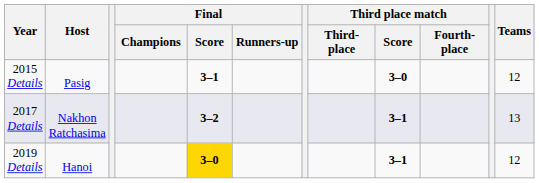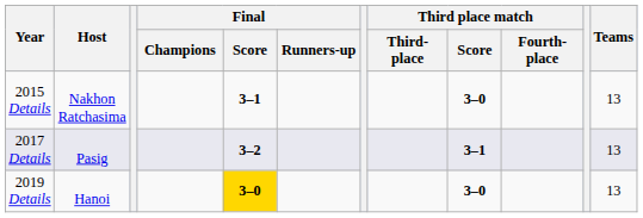 <table class="wikitable" style="font-size:90%; width: 100%; text-align: center;">
 <tr bgcolor=#c1d8ff>
 <th rowspan=2 width=6%>Year</th>
 <th rowspan=2 width=12%>Host</th>
 <th width=1% rowspan=5 bgcolor=ffffff></th>
 <th colspan=3>Final</th>
 <th width=1% rowspan=5 bgcolor=ffffff></th>
 <th colspan=3>Third place match</th>
 <th width=1% rowspan=5 bgcolor=#ffffff></th>
 <th rowspan=2 width=5%>Teams</th>
 </tr>
 <tr bgcolor=#efefef>
 <th width=14%>Champions</th>
 <th width=9%>Score</th>
 <th width=14%>Runners-up</th>
 <th width=14%>Third-place</th>
 <th width=9%>Score</th>
 <th width=14%>Fourth-place</th>
 </tr>
 <tr>
 <td>2015<br><em><a href='#'>Details</a></em></td>
-<td><br><a href='#'>Pasig</a></td>
+<td><br><a href='#'>Nakhon Ratchasima</a></td>
 <td><strong></strong></td>
 <td><strong>3–1</strong></td>
 <td></td>
 <td></td>
 <td><strong>3–0</strong></td>
 <td></td>
-<td>12</td>
+<td>13</td>
 </tr>
 <tr bgcolor=#E8E8F0>
 <td>2017<br><em><a href='#'>Details</a></em></td>
-<td><br><a href='#'>Nakhon Ratchasima</a></td>
+<td><br><a href='#'>Pasig</a></td>
 <td><strong></strong></td>
 <td><strong>3–2</strong></td>
 <td></td>
 <td></td>
 <td><strong>3–1</strong></td>
 <td></td>
 <td>13</td>
 </tr>
 <tr>
 <td>2019<br><em><a href='#'>Details</a></em></td>
 <td><br><a href='#'>Hanoi</a></td>
 <td><strong></strong></td>
 <td style="background: gold;"><strong>3–0</strong></td>
 <td></td>
 <td></td>
-<td><strong>3–1</strong></td>
+<td><strong>3–0</strong></td>
 <td></td>
-<td>12</td>
+<td>13</td>
 </tr>
 </table>
